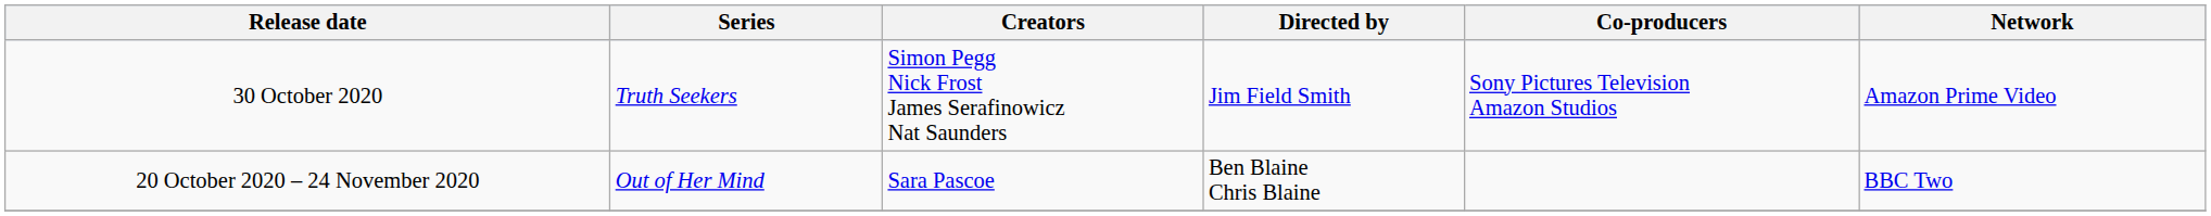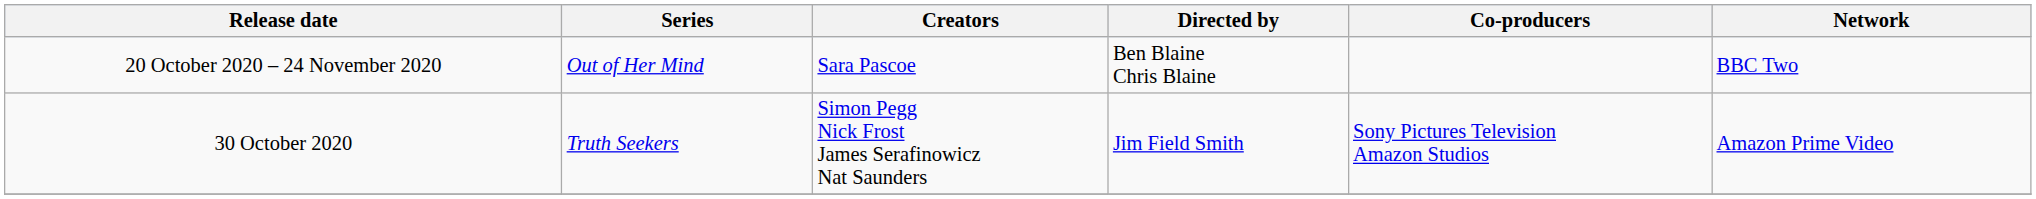 <table class="wikitable" style="width:100%;">
 <tr style="background:#b0c4de; text-align:center;">
 <th>Release date</th>
 <th>Series</th>
 <th>Creators</th>
 <th>Directed by</th>
 <th>Co-producers</th>
 <th>Network</th>
 </tr>
 <tr>
+<td style="text-align:center;">20 October 2020 – 24 November 2020</td>
+<td><em><a href='#'>Out of Her Mind</a></em></td>
+<td><a href='#'>Sara Pascoe</a></td>
+<td>Ben Blaine<br>Chris Blaine</td>
+<td></td>
+<td><a href='#'>BBC Two</a></td>
+</tr>
+<tr>
 <td style="text-align:center;">30 October 2020</td>
 <td><em><a href='#'>Truth Seekers</a></em></td>
 <td><a href='#'>Simon Pegg</a><br><a href='#'>Nick Frost</a><br>James Serafinowicz<br>Nat Saunders</td>
 <td><a href='#'>Jim Field Smith</a></td>
 <td><a href='#'>Sony Pictures Television</a><br><a href='#'>Amazon Studios</a></td>
 <td><a href='#'>Amazon Prime Video</a></td>
 </tr>
 <tr>
-<td style="text-align:center;">20 October 2020 – 24 November 2020</td>
-<td><em><a href='#'>Out of Her Mind</a></em></td>
-<td><a href='#'>Sara Pascoe</a></td>
-<td>Ben Blaine<br>Chris Blaine</td>
-<td></td>
-<td><a href='#'>BBC Two</a></td>
-</tr>
-<tr>
 </tr>
 </table>
